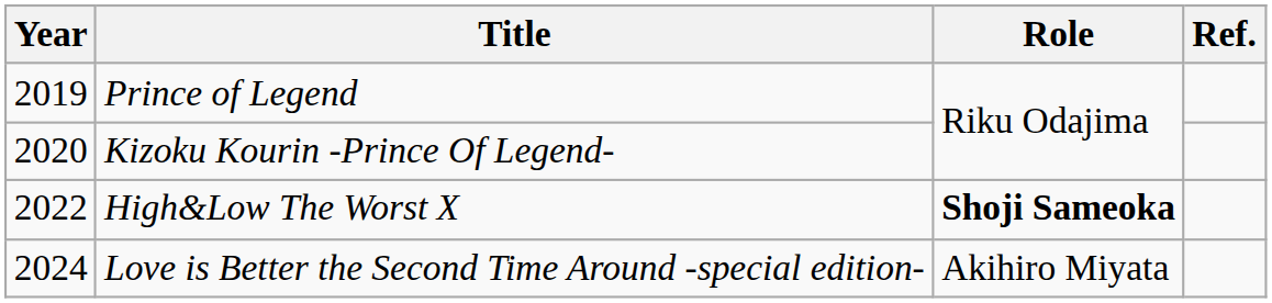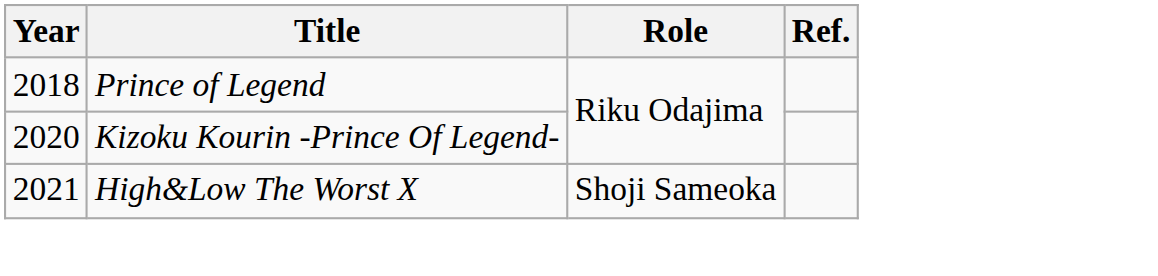 <table class="wikitable">
 <tr>
 <th>Year</th>
 <th>Title</th>
 <th>Role</th>
 <th>Ref.</th>
 </tr>
 <tr>
-<td>2019</td>
+<td>2018</td>
 <td><em>Prince of Legend</em></td>
 <td rowspan="2">Riku Odajima</td>
 <td></td>
 </tr>
 <tr>
 <td>2020</td>
 <td><em>Kizoku Kourin -Prince Of Legend-</em></td>
 <td></td>
 </tr>
 <tr>
-<td>2022</td>
+<td>2021</td>
 <td><em>High&Low The Worst X</em></td>
-<td><strong>Shoji Sameoka</strong></td>
-<td></td>
-</tr>
-<tr>
-<td>2024</td>
-<td><em>Love is Better the Second Time Around -special edition-</em></td>
-<td>Akihiro Miyata</td>
+<td>Shoji Sameoka</td>
 <td></td>
 </tr>
 </table>
